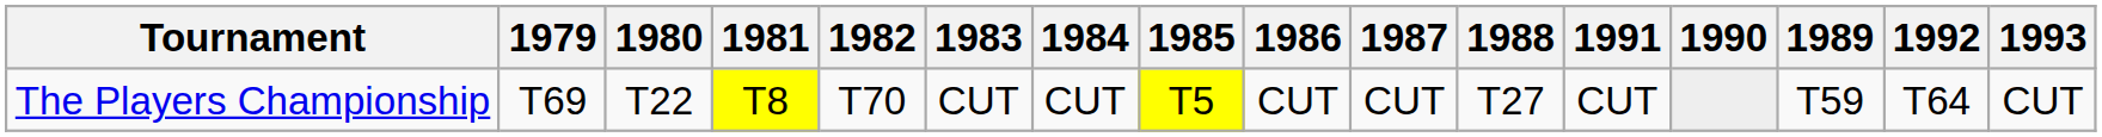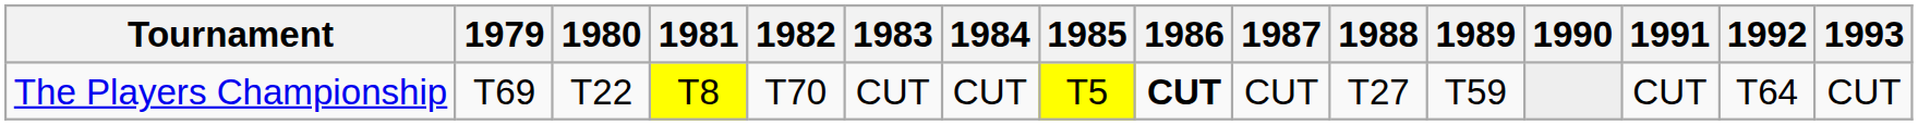 <table class="wikitable" style="font-size:95%;text-align:center;">
 <tr>
 <th>Tournament</th>
 <th>1979</th>
 <th>1980</th>
 <th>1981</th>
 <th>1982</th>
 <th>1983</th>
 <th>1984</th>
 <th>1985</th>
 <th>1986</th>
 <th>1987</th>
 <th>1988</th>
+<th>1989</th>
+<th>1990</th>
 <th>1991</th>
-<th>1990</th>
-<th>1989</th>
 <th>1992</th>
 <th>1993</th>
 </tr>
 <tr>
 <td align=left><a href='#'>The Players Championship</a></td>
 <td>T69</td>
 <td>T22</td>
 <td style="background:yellow;">T8</td>
 <td>T70</td>
 <td>CUT</td>
 <td>CUT</td>
 <td style="background:yellow;">T5</td>
-<td>CUT</td>
+<td><strong>CUT</strong></td>
 <td>CUT</td>
 <td>T27</td>
+<td>T59</td>
+<td style="background:#eeeeee;"></td>
 <td>CUT</td>
-<td style="background:#eeeeee;"></td>
-<td>T59</td>
 <td>T64</td>
 <td>CUT</td>
 </tr>
 </table>
